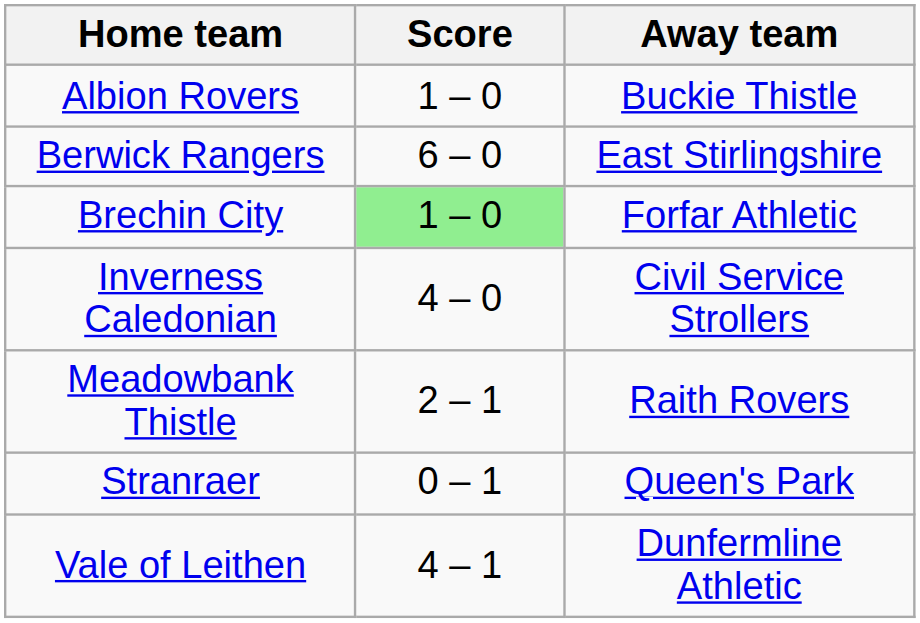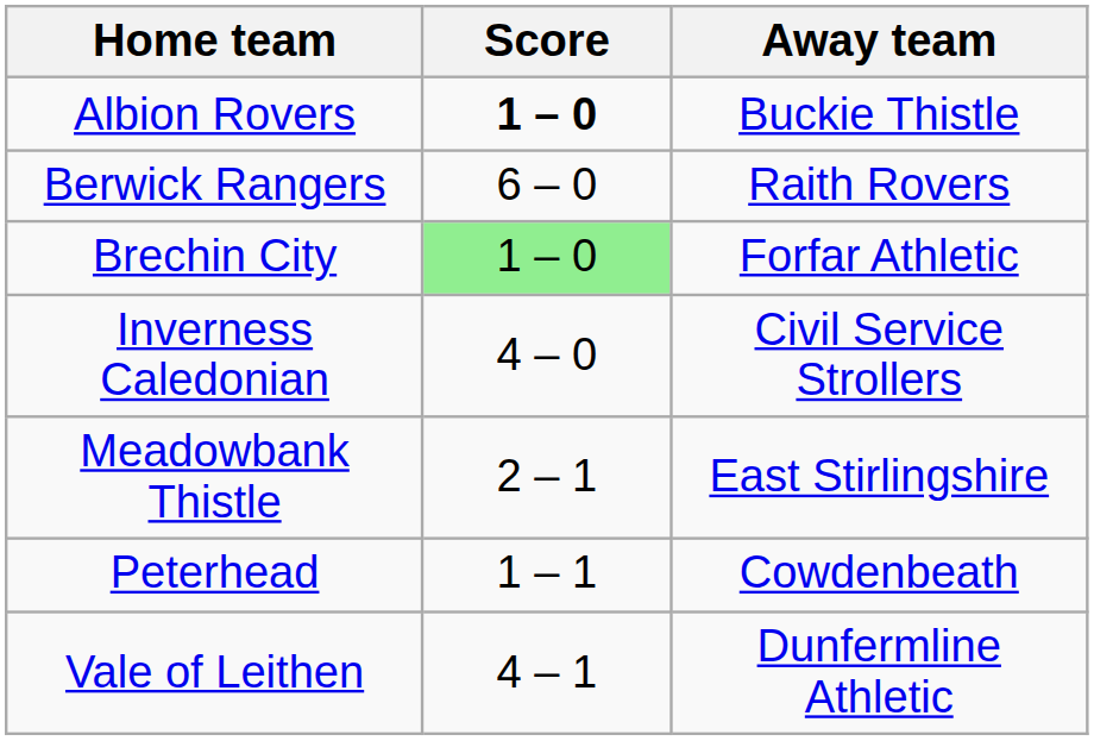 <table class="wikitable" style="text-align: center">
 <tr>
 <th width=140>Home team</th>
 <th width=80>Score</th>
 <th width=140>Away team</th>
 </tr>
 <tr>
 <td><a href='#'>Albion Rovers</a></td>
-<td>1 – 0</td>
+<td><strong>1 – 0</strong></td>
 <td><a href='#'>Buckie Thistle</a></td>
 </tr>
 <tr>
 <td><a href='#'>Berwick Rangers</a></td>
 <td>6 – 0</td>
-<td><a href='#'>East Stirlingshire</a></td>
+<td><a href='#'>Raith Rovers</a></td>
 </tr>
 <tr>
 <td><a href='#'>Brechin City</a></td>
 <td style="background: lightgreen;">1 – 0</td>
 <td><a href='#'>Forfar Athletic</a></td>
 </tr>
 <tr>
 <td><a href='#'>Inverness Caledonian</a></td>
 <td>4 – 0</td>
 <td><a href='#'>Civil Service Strollers</a></td>
 </tr>
 <tr>
 <td><a href='#'>Meadowbank Thistle</a></td>
 <td>2 – 1</td>
-<td><a href='#'>Raith Rovers</a></td>
+<td><a href='#'>East Stirlingshire</a></td>
 </tr>
 <tr>
-<td><a href='#'>Stranraer</a></td>
-<td>0 – 1</td>
-<td><a href='#'>Queen's Park</a></td>
+<td><a href='#'>Peterhead</a></td>
+<td>1 – 1</td>
+<td><a href='#'>Cowdenbeath</a></td>
 </tr>
 <tr>
 <td><a href='#'>Vale of Leithen</a></td>
 <td>4 – 1</td>
 <td><a href='#'>Dunfermline Athletic</a></td>
 </tr>
 </table>
